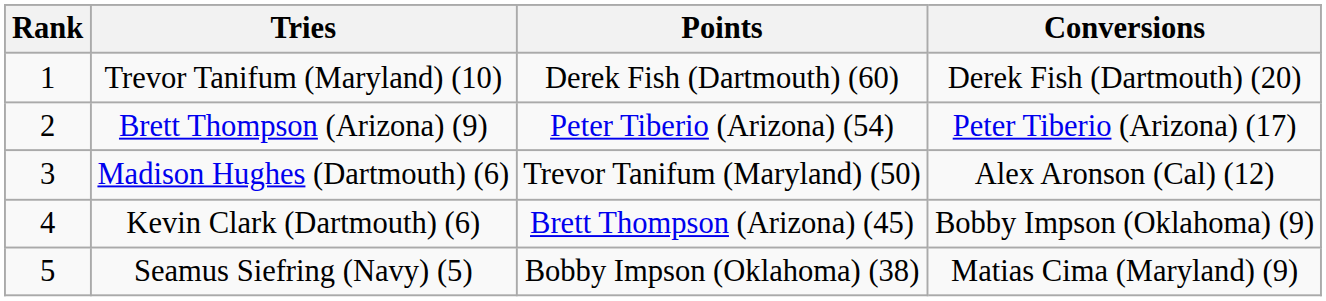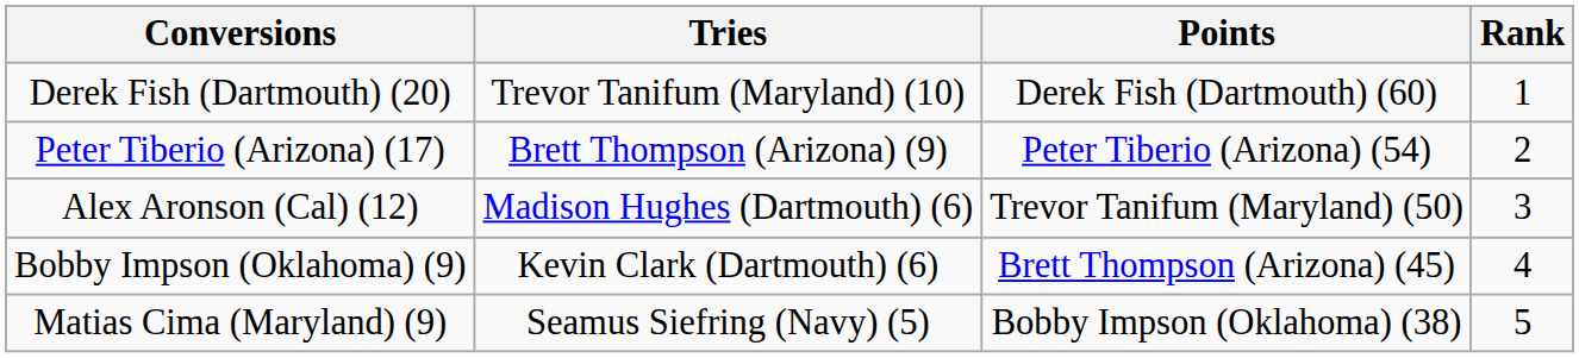 <table class=wikitable>
 <tr>
-<th>Rank</th>
+<th>Conversions</th>
 <th>Tries</th>
 <th>Points</th>
-<th>Conversions</th>
+<th>Rank</th>
 </tr>
 <tr>
-<td align=center>1</td>
+<td align=center>Derek Fish (Dartmouth) (20)</td>
 <td align=center>Trevor Tanifum (Maryland) (10)</td>
 <td align=center>Derek Fish (Dartmouth) (60)</td>
-<td align=center>Derek Fish (Dartmouth) (20)</td>
+<td align=center>1</td>
 </tr>
 <tr>
-<td align=center>2</td>
+<td align=center><a href='#'>Peter Tiberio</a> (Arizona) (17)</td>
 <td align=center><a href='#'>Brett Thompson</a> (Arizona) (9)</td>
 <td align=center><a href='#'>Peter Tiberio</a> (Arizona) (54)</td>
-<td align=center><a href='#'>Peter Tiberio</a> (Arizona) (17)</td>
+<td align=center>2</td>
 </tr>
 <tr>
-<td align=center>3</td>
+<td align=center>Alex Aronson (Cal) (12)</td>
 <td align=center><a href='#'>Madison Hughes</a> (Dartmouth) (6)</td>
 <td align=center>Trevor Tanifum (Maryland) (50)</td>
-<td align=center>Alex Aronson (Cal) (12)</td>
+<td align=center>3</td>
 </tr>
 <tr>
-<td align=center>4</td>
+<td align=center>Bobby Impson (Oklahoma) (9)</td>
 <td align=center>Kevin Clark (Dartmouth) (6)</td>
 <td align=center><a href='#'>Brett Thompson</a> (Arizona) (45)</td>
-<td align=center>Bobby Impson (Oklahoma) (9)</td>
+<td align=center>4</td>
 </tr>
 <tr>
-<td align=center>5</td>
+<td align=center>Matias Cima (Maryland) (9)</td>
 <td align=center>Seamus Siefring (Navy) (5)</td>
 <td align=center>Bobby Impson (Oklahoma) (38)</td>
-<td align=center>Matias Cima (Maryland) (9)</td>
+<td align=center>5</td>
 </tr>
 </table>
